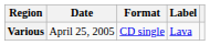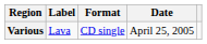 <table class="wikitable plainrowheaders">
 <tr>
 <th scope="col">Region</th>
+<th scope="col">Label</th>
+<th scope="col">Format</th>
 <th scope="col">Date</th>
-<th scope="col">Format</th>
-<th scope="col">Label</th>
 <th scope="col"></th>
 </tr>
 <tr>
 <th scope="row">Various</th>
+<td><a href='#'>Lava</a></td>
+<td><a href='#'>CD single</a></td>
 <td>April 25, 2005</td>
-<td><a href='#'>CD single</a></td>
-<td><a href='#'>Lava</a></td>
 <td align="center"></td>
 </tr>
 </table>
